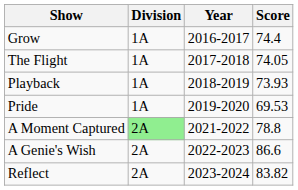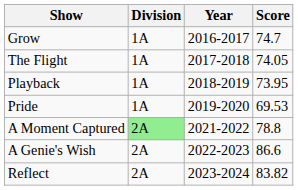 <table class="wikitable">
 <tr>
 <th>Show</th>
 <th>Division</th>
 <th>Year</th>
 <th>Score</th>
 </tr>
 <tr>
 <td>Grow</td>
 <td>1A</td>
 <td>2016-2017</td>
-<td>74.4</td>
+<td>74.7</td>
 </tr>
 <tr>
 <td>The Flight</td>
 <td>1A</td>
 <td>2017-2018</td>
 <td>74.05</td>
 </tr>
 <tr>
 <td>Playback</td>
 <td>1A</td>
 <td>2018-2019</td>
-<td>73.93</td>
+<td>73.95</td>
 </tr>
 <tr>
 <td>Pride</td>
 <td>1A</td>
 <td>2019-2020</td>
 <td>69.53</td>
 </tr>
 <tr>
 <td>A Moment Captured</td>
 <td style="background: lightgreen;">2A</td>
 <td>2021-2022</td>
 <td>78.8</td>
 </tr>
 <tr>
 <td>A Genie's Wish</td>
 <td>2A</td>
 <td>2022-2023</td>
 <td>86.6</td>
 </tr>
 <tr>
 <td>Reflect</td>
 <td>2A</td>
 <td>2023-2024</td>
 <td>83.82</td>
 </tr>
 </table>
